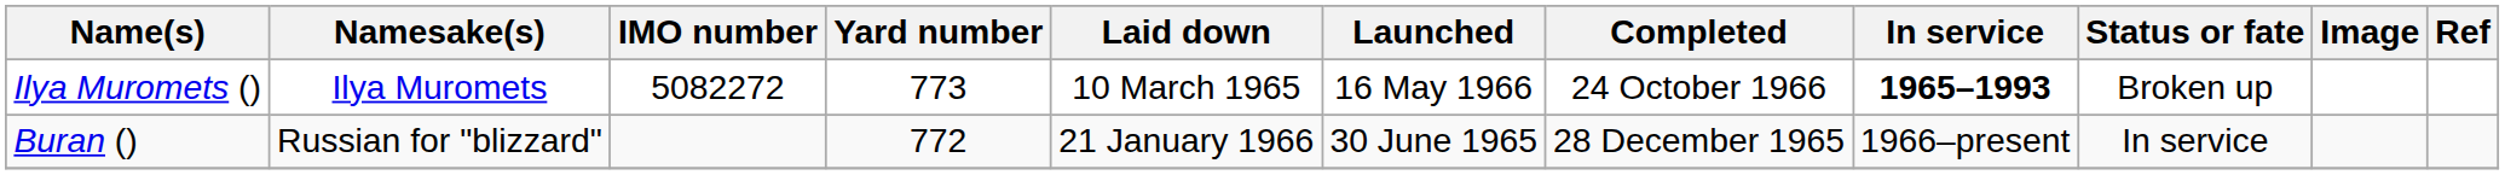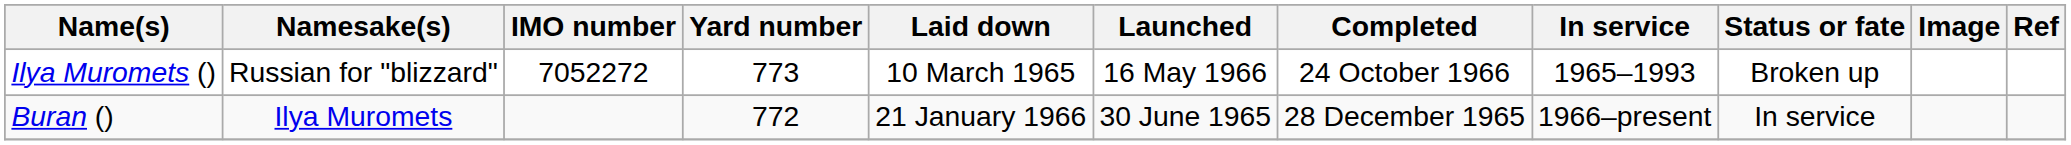 <table class="wikitable">
 <tr>
 <th>Name(s)</th>
 <th>Namesake(s)</th>
 <th>IMO number</th>
 <th>Yard number</th>
 <th>Laid down</th>
 <th>Launched</th>
 <th>Completed</th>
 <th>In service</th>
 <th>Status or fate</th>
 <th>Image</th>
 <th>Ref</th>
 </tr>
 <tr style="background:#FFFFFF;">
 <td align="left"><em><a href='#'>Ilya Muromets</a></em> ()</td>
-<td align="center"><a href='#'>Ilya Muromets</a></td>
-<td align="center">5082272</td>
+<td align="center">Russian for "blizzard"</td>
+<td align="center">7052272</td>
 <td align="center">773</td>
 <td align="center">10 March 1965</td>
 <td align="center">16 May 1966</td>
 <td align="center">24 October 1966</td>
-<td align="center"><strong>1965–1993</strong></td>
+<td align="center">1965–1993</td>
 <td align="center">Broken up</td>
 <td align="center"></td>
 <td align="center"></td>
 </tr>
 <tr>
 <td align="left"><em><a href='#'>Buran</a></em> ()</td>
-<td align="center">Russian for "blizzard"</td>
+<td align="center"><a href='#'>Ilya Muromets</a></td>
 <td align="center"></td>
 <td align="center">772</td>
 <td align="center">21 January 1966</td>
 <td align="center">30 June 1965</td>
 <td align="center">28 December 1965</td>
 <td align="center">1966–present</td>
 <td align="center">In service</td>
 <td align="center"></td>
 <td align="center"></td>
 </tr>
 <tr>
 </tr>
 </table>
